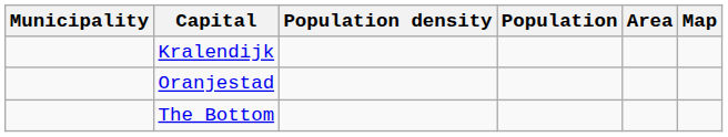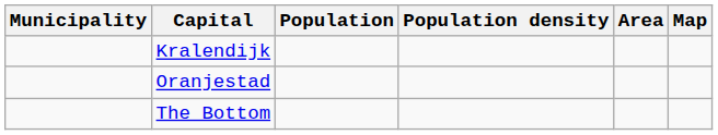 <table class="wikitable plainrowheaders sortable" style="text-align: center;">
 <tr>
 <th scope="col">Municipality</th>
 <th scope="col">Capital</th>
+<th scope="col">Population</th>
 <th scope="col">Population density</th>
-<th scope="col">Population</th>
 <th scope="col">Area</th>
 <th scope="col" class="unsortable">Map</th>
 </tr>
 <tr>
 <th scope="row" style="background-color:transparent"></th>
 <td><a href='#'>Kralendijk</a></td>
 <td></td>
 <td></td>
 <td></td>
 <td></td>
 </tr>
 <tr>
 <th scope="row" style="background-color:transparent"></th>
 <td><a href='#'>Oranjestad</a></td>
 <td></td>
 <td></td>
 <td></td>
 <td></td>
 </tr>
 <tr>
 <th scope="row" style="background-color:transparent"></th>
 <td><a href='#'>The Bottom</a></td>
 <td></td>
 <td></td>
 <td></td>
 <td></td>
 </tr>
 </table>
